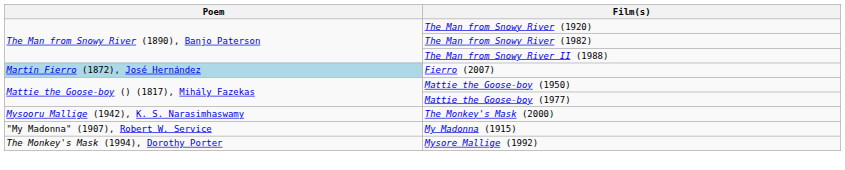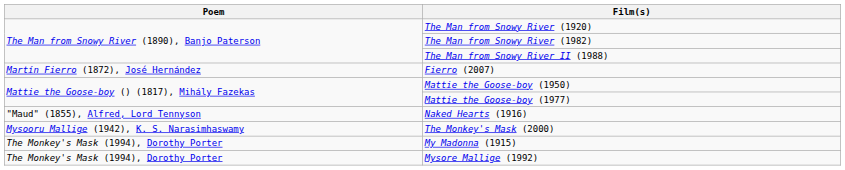 <table class="wikitable">
 <tr>
 <th width="600">Poem</th>
 <th width="600">Film(s)</th>
 </tr>
 <tr>
 <td rowspan="3"><em><a href='#'>The Man from Snowy River</a></em> (1890), <a href='#'>Banjo Paterson</a></td>
 <td><em><a href='#'>The Man from Snowy River</a></em> (1920)</td>
 </tr>
 <tr>
 <td><em><a href='#'>The Man from Snowy River</a></em> (1982)</td>
 </tr>
 <tr>
 <td><em><a href='#'>The Man from Snowy River II</a></em> (1988)</td>
 </tr>
 <tr>
-<td style="background: lightblue;"><em><a href='#'>Martín Fierro</a></em> (1872), <a href='#'>José Hernández</a></td>
+<td><em><a href='#'>Martín Fierro</a></em> (1872), <a href='#'>José Hernández</a></td>
 <td><em><a href='#'>Fierro</a></em> (2007)</td>
 </tr>
 <tr>
 <td rowspan="2"><em><a href='#'>Mattie the Goose-boy</a></em> () (1817), <a href='#'>Mihály Fazekas</a></td>
 <td><em><a href='#'>Mattie the Goose-boy</a></em> (1950)</td>
 </tr>
 <tr>
 <td><em><a href='#'>Mattie the Goose-boy</a></em> (1977)</td>
 </tr>
 <tr>
+<td>"Maud" (1855), <a href='#'>Alfred, Lord Tennyson</a></td>
+<td><em><a href='#'>Naked Hearts</a></em> (1916)</td>
+</tr>
+<tr>
 <td><em><a href='#'>Mysooru Mallige</a></em> (1942), <a href='#'>K. S. Narasimhaswamy</a></td>
 <td><em><a href='#'>The Monkey's Mask</a></em> (2000)</td>
 </tr>
 <tr>
-<td>"My Madonna" (1907), <a href='#'>Robert W. Service</a></td>
+<td><em>The Monkey's Mask</em> (1994), <a href='#'>Dorothy Porter</a></td>
 <td><em><a href='#'>My Madonna</a></em> (1915)</td>
 </tr>
 <tr>
 <td><em>The Monkey's Mask</em> (1994), <a href='#'>Dorothy Porter</a></td>
 <td><em><a href='#'>Mysore Mallige</a></em> (1992)</td>
 </tr>
 </table>
